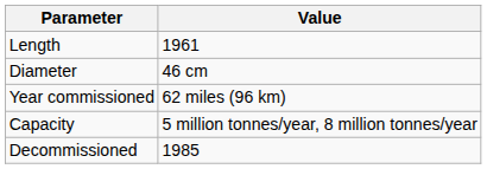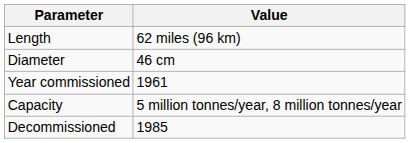 <table class="wikitable">
 <tr>
 <th>Parameter</th>
 <th>Value</th>
 </tr>
 <tr>
 <td>Length</td>
-<td>1961</td>
+<td>62 miles (96 km)</td>
 </tr>
 <tr>
 <td>Diameter</td>
 <td>46 cm</td>
 </tr>
 <tr>
 <td>Year commissioned</td>
-<td>62 miles (96 km)</td>
+<td>1961</td>
 </tr>
 <tr>
 <td>Capacity</td>
 <td>5 million tonnes/year, 8 million  tonnes/year</td>
 </tr>
 <tr>
 <td>Decommissioned</td>
 <td>1985</td>
 </tr>
 </table>
